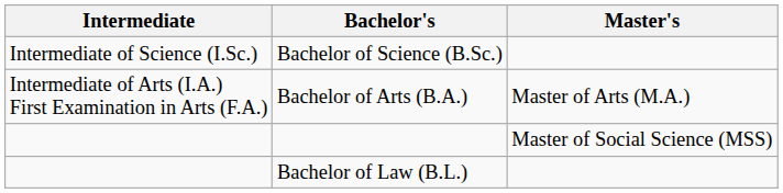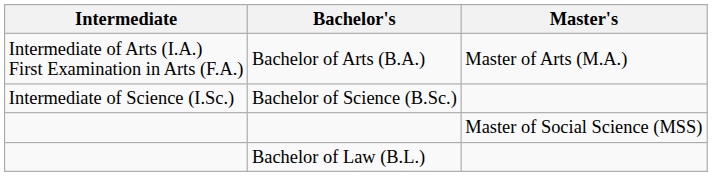 <table class="wikitable">
 <tr>
 <th>Intermediate</th>
 <th>Bachelor's</th>
 <th>Master's</th>
 </tr>
 <tr>
+<td>Intermediate of Arts (I.A.)<br>First Examination in Arts (F.A.)</td>
+<td>Bachelor of Arts (B.A.)</td>
+<td>Master of Arts (M.A.)</td>
+</tr>
+<tr>
 <td>Intermediate of Science (I.Sc.)</td>
 <td>Bachelor of Science (B.Sc.)</td>
 <td></td>
-</tr>
-<tr>
-<td>Intermediate of Arts (I.A.)<br>First Examination in Arts (F.A.)</td>
-<td>Bachelor of Arts (B.A.)</td>
-<td>Master of Arts (M.A.)</td>
 </tr>
 <tr>
 <td></td>
 <td></td>
 <td>Master of Social Science (MSS)</td>
 </tr>
 <tr>
 <td></td>
 <td>Bachelor of Law (B.L.)</td>
 <td></td>
 </tr>
 </table>
